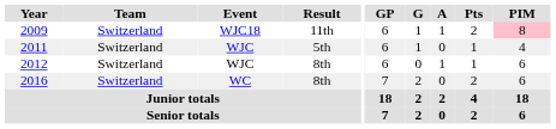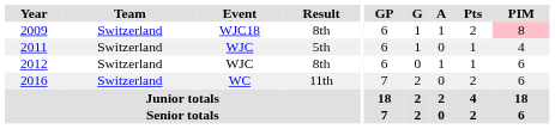 <table border="0" cellpadding="1" cellspacing="0" ID="Table3" style="text-align:center; width:40em">
 <tr ALIGN="center" bgcolor="#e0e0e0">
 <th>Year</th>
 <th>Team</th>
 <th>Event</th>
 <th>Result</th>
 <th rowspan="99" bgcolor="#ffffff"></th>
 <th>GP</th>
 <th>G</th>
 <th>A</th>
 <th>Pts</th>
 <th>PIM</th>
 </tr>
 <tr>
 <td><a href='#'>2009</a></td>
 <td><a href='#'>Switzerland</a></td>
 <td><a href='#'>WJC18</a></td>
-<td>11th</td>
+<td>8th</td>
 <td>6</td>
 <td>1</td>
 <td>1</td>
 <td>2</td>
 <td style="background: pink;">8</td>
 </tr>
 <tr bgcolor="#f0f0f0">
 <td><a href='#'>2011</a></td>
 <td>Switzerland</td>
 <td><a href='#'>WJC</a></td>
 <td>5th</td>
 <td>6</td>
 <td>1</td>
 <td>0</td>
 <td>1</td>
 <td>4</td>
 </tr>
 <tr>
 <td><a href='#'>2012</a></td>
 <td>Switzerland</td>
 <td>WJC</td>
 <td>8th</td>
 <td>6</td>
 <td>0</td>
 <td>1</td>
 <td>1</td>
 <td>6</td>
 </tr>
 <tr bgcolor="#f0f0f0">
 <td><a href='#'>2016</a></td>
 <td><a href='#'>Switzerland</a></td>
 <td><a href='#'>WC</a></td>
-<td>8th</td>
+<td>11th</td>
 <td>7</td>
 <td>2</td>
 <td>0</td>
 <td>2</td>
 <td>6</td>
 </tr>
 <tr bgcolor="#e0e0e0">
 <th colspan="4">Junior totals</th>
 <th>18</th>
 <th>2</th>
 <th>2</th>
 <th>4</th>
 <th>18</th>
 </tr>
 <tr bgcolor="#e0e0e0">
 <th colspan="4">Senior totals</th>
 <th>7</th>
 <th>2</th>
 <th>0</th>
 <th>2</th>
 <th>6</th>
 </tr>
 </table>
